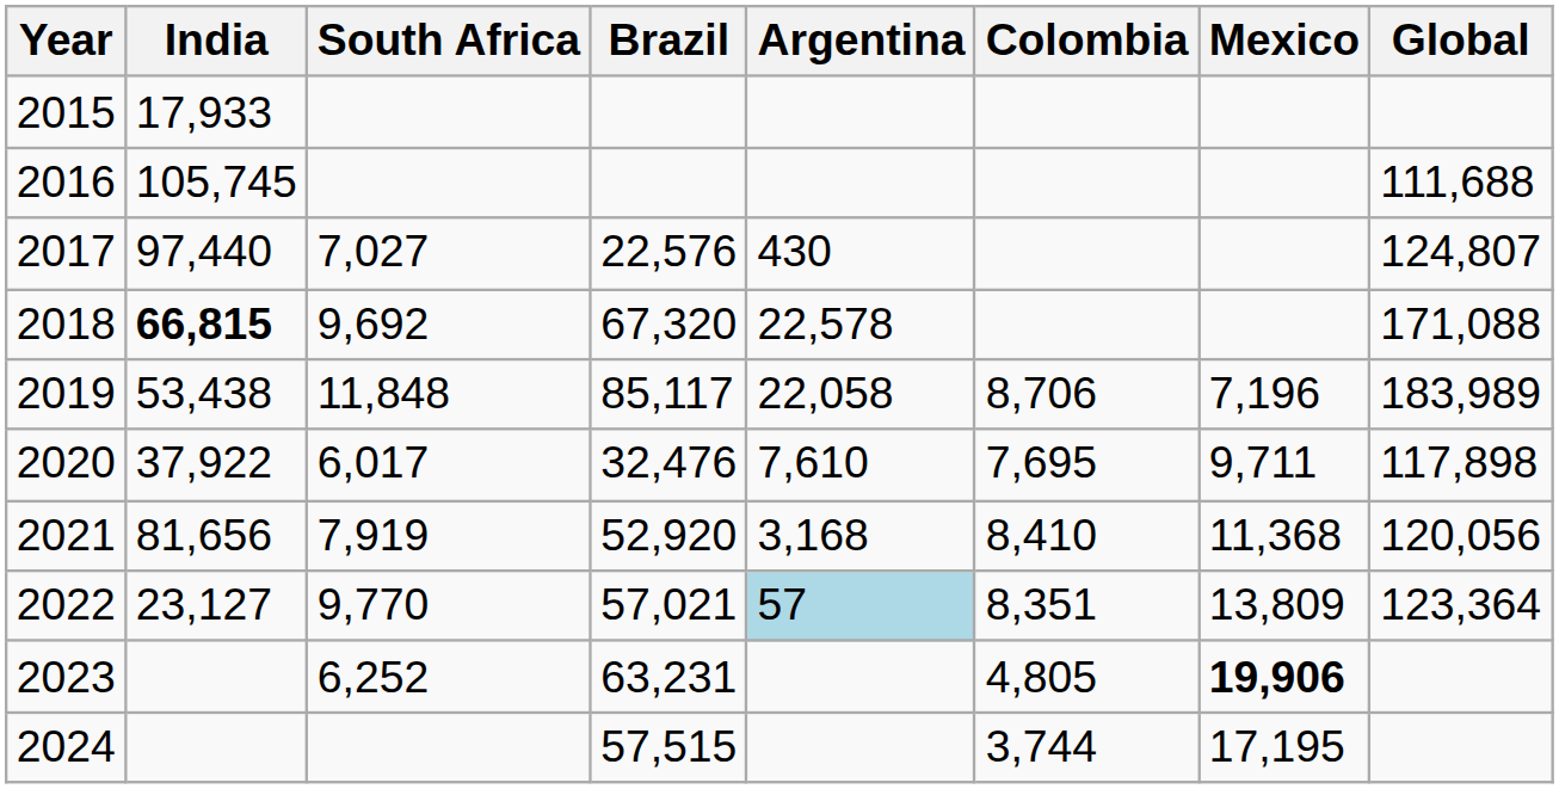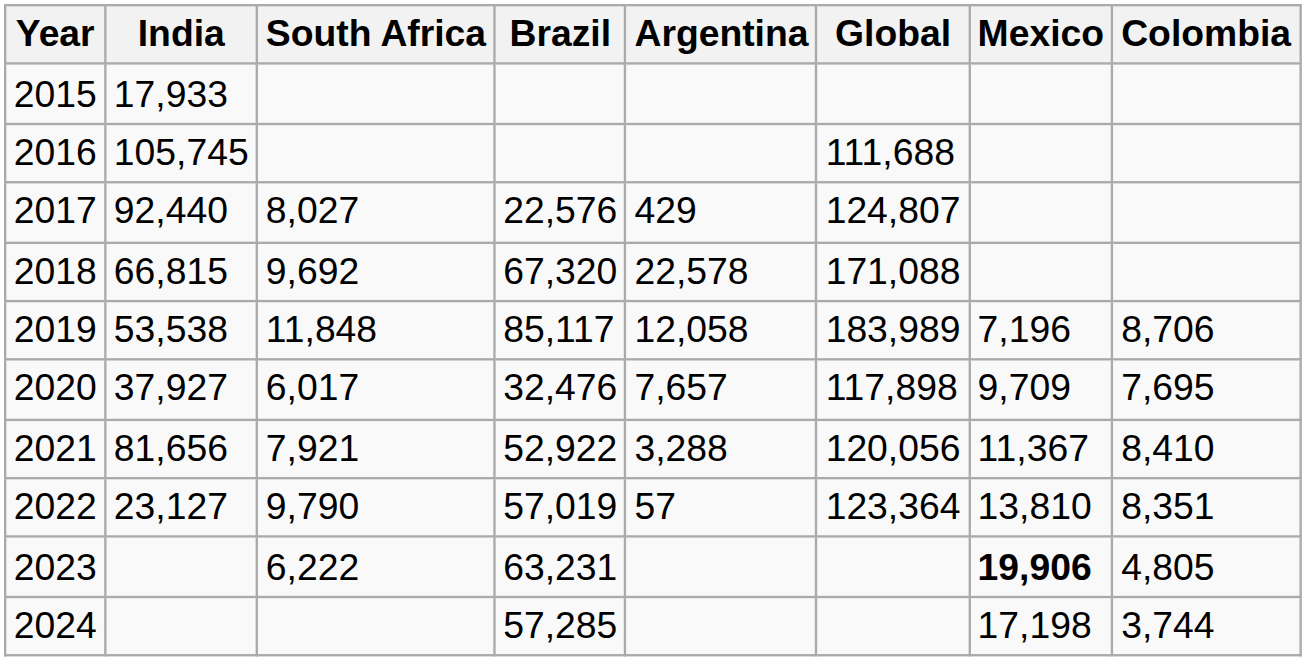 <table class="wikitable">
 <tr>
 <th>Year</th>
 <th>India</th>
 <th>South Africa</th>
 <th>Brazil</th>
 <th>Argentina</th>
+<th>Global</th>
+<th>Mexico</th>
 <th>Colombia</th>
-<th>Mexico</th>
-<th>Global</th>
 </tr>
 <tr>
 <td>2015</td>
 <td>17,933</td>
 <td></td>
 <td></td>
 <td></td>
 <td></td>
 <td></td>
 <td></td>
 </tr>
 <tr>
 <td>2016</td>
 <td>105,745</td>
 <td></td>
 <td></td>
 <td></td>
+<td>111,688</td>
 <td></td>
 <td></td>
-<td>111,688</td>
 </tr>
 <tr>
 <td>2017</td>
-<td>97,440</td>
-<td>7,027</td>
+<td>92,440</td>
+<td>8,027</td>
 <td>22,576</td>
-<td>430</td>
+<td>429</td>
+<td>124,807</td>
 <td></td>
 <td></td>
-<td>124,807</td>
 </tr>
 <tr>
 <td>2018</td>
-<td><strong>66,815</strong></td>
+<td>66,815</td>
 <td>9,692</td>
 <td>67,320</td>
 <td>22,578</td>
+<td>171,088</td>
 <td></td>
 <td></td>
-<td>171,088</td>
 </tr>
 <tr>
 <td>2019</td>
-<td>53,438</td>
+<td>53,538</td>
 <td>11,848</td>
 <td>85,117</td>
-<td>22,058</td>
+<td>12,058</td>
+<td>183,989</td>
+<td>7,196</td>
 <td>8,706</td>
-<td>7,196</td>
-<td>183,989</td>
 </tr>
 <tr>
 <td>2020</td>
-<td>37,922</td>
+<td>37,927</td>
 <td>6,017</td>
 <td>32,476</td>
-<td>7,610</td>
+<td>7,657</td>
+<td>117,898</td>
+<td>9,709</td>
 <td>7,695</td>
-<td>9,711</td>
-<td>117,898</td>
 </tr>
 <tr>
 <td>2021</td>
 <td>81,656</td>
-<td>7,919</td>
-<td>52,920</td>
-<td>3,168</td>
+<td>7,921</td>
+<td>52,922</td>
+<td>3,288</td>
+<td>120,056</td>
+<td>11,367</td>
 <td>8,410</td>
-<td>11,368</td>
-<td>120,056</td>
 </tr>
 <tr>
 <td>2022</td>
 <td>23,127</td>
-<td>9,770</td>
-<td>57,021</td>
-<td style="background: lightblue;">57</td>
+<td>9,790</td>
+<td>57,019</td>
+<td>57</td>
+<td>123,364</td>
+<td>13,810</td>
 <td>8,351</td>
-<td>13,809</td>
-<td>123,364</td>
 </tr>
 <tr>
 <td>2023</td>
 <td></td>
-<td>6,252</td>
+<td>6,222</td>
 <td>63,231</td>
 <td></td>
+<td></td>
+<td><strong>19,906</strong></td>
 <td>4,805</td>
-<td><strong>19,906</strong></td>
-<td></td>
 </tr>
 <tr>
 <td>2024</td>
 <td></td>
 <td></td>
-<td>57,515</td>
+<td>57,285</td>
 <td></td>
+<td></td>
+<td>17,198</td>
 <td>3,744</td>
-<td>17,195</td>
-<td></td>
 </tr>
 </table>
